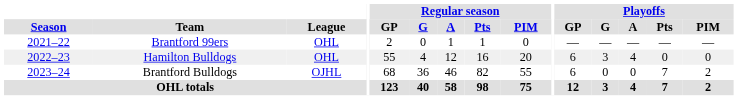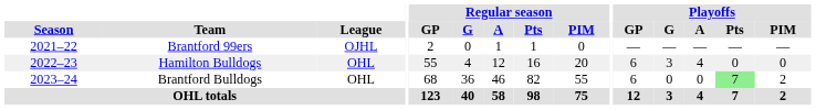 <table border="0" cellpadding="1" cellspacing="0" style="text-align:center; width:60em">
 <tr bgcolor="#e0e0e0">
 <th colspan="3" bgcolor="#ffffff"></th>
 <th rowspan="100" bgcolor="#ffffff"></th>
 <th colspan="5"><a href='#'>Regular season</a></th>
 <th rowspan="100" bgcolor="#ffffff"></th>
 <th colspan="5"><a href='#'>Playoffs</a></th>
 </tr>
 <tr bgcolor="#e0e0e0">
 <th><a href='#'>Season</a></th>
 <th>Team</th>
 <th>League</th>
 <th>GP</th>
 <th><a href='#'>G</a></th>
 <th><a href='#'>A</a></th>
 <th><a href='#'>Pts</a></th>
 <th><a href='#'>PIM</a></th>
 <th>GP</th>
 <th>G</th>
 <th>A</th>
 <th>Pts</th>
 <th>PIM</th>
 </tr>
 <tr>
 <td><a href='#'>2021–22</a></td>
 <td><a href='#'>Brantford 99ers</a></td>
-<td><a href='#'>OHL</a></td>
+<td><a href='#'>OJHL</a></td>
 <td>2</td>
 <td>0</td>
 <td>1</td>
 <td>1</td>
 <td>0</td>
 <td>—</td>
 <td>—</td>
 <td>—</td>
 <td>—</td>
 <td>—</td>
 </tr>
 <tr bgcolor="#f0f0f0">
 <td><a href='#'>2022–23</a></td>
 <td><a href='#'>Hamilton Bulldogs</a></td>
 <td><a href='#'>OHL</a></td>
 <td>55</td>
 <td>4</td>
 <td>12</td>
 <td>16</td>
 <td>20</td>
 <td>6</td>
 <td>3</td>
 <td>4</td>
 <td>0</td>
 <td>0</td>
 </tr>
 <tr>
 <td><a href='#'>2023–24</a></td>
 <td>Brantford Bulldogs</td>
-<td><a href='#'>OJHL</a></td>
+<td>OHL</td>
 <td>68</td>
 <td>36</td>
 <td>46</td>
 <td>82</td>
 <td>55</td>
 <td>6</td>
 <td>0</td>
 <td>0</td>
-<td>7</td>
+<td style="background: lightgreen;">7</td>
 <td>2</td>
 </tr>
 <tr bgcolor="#e0e0e0">
 <th colspan="3">OHL totals</th>
 <th>123</th>
 <th>40</th>
 <th>58</th>
 <th>98</th>
 <th>75</th>
 <th>12</th>
 <th>3</th>
 <th>4</th>
 <th>7</th>
 <th>2</th>
 </tr>
 </table>
